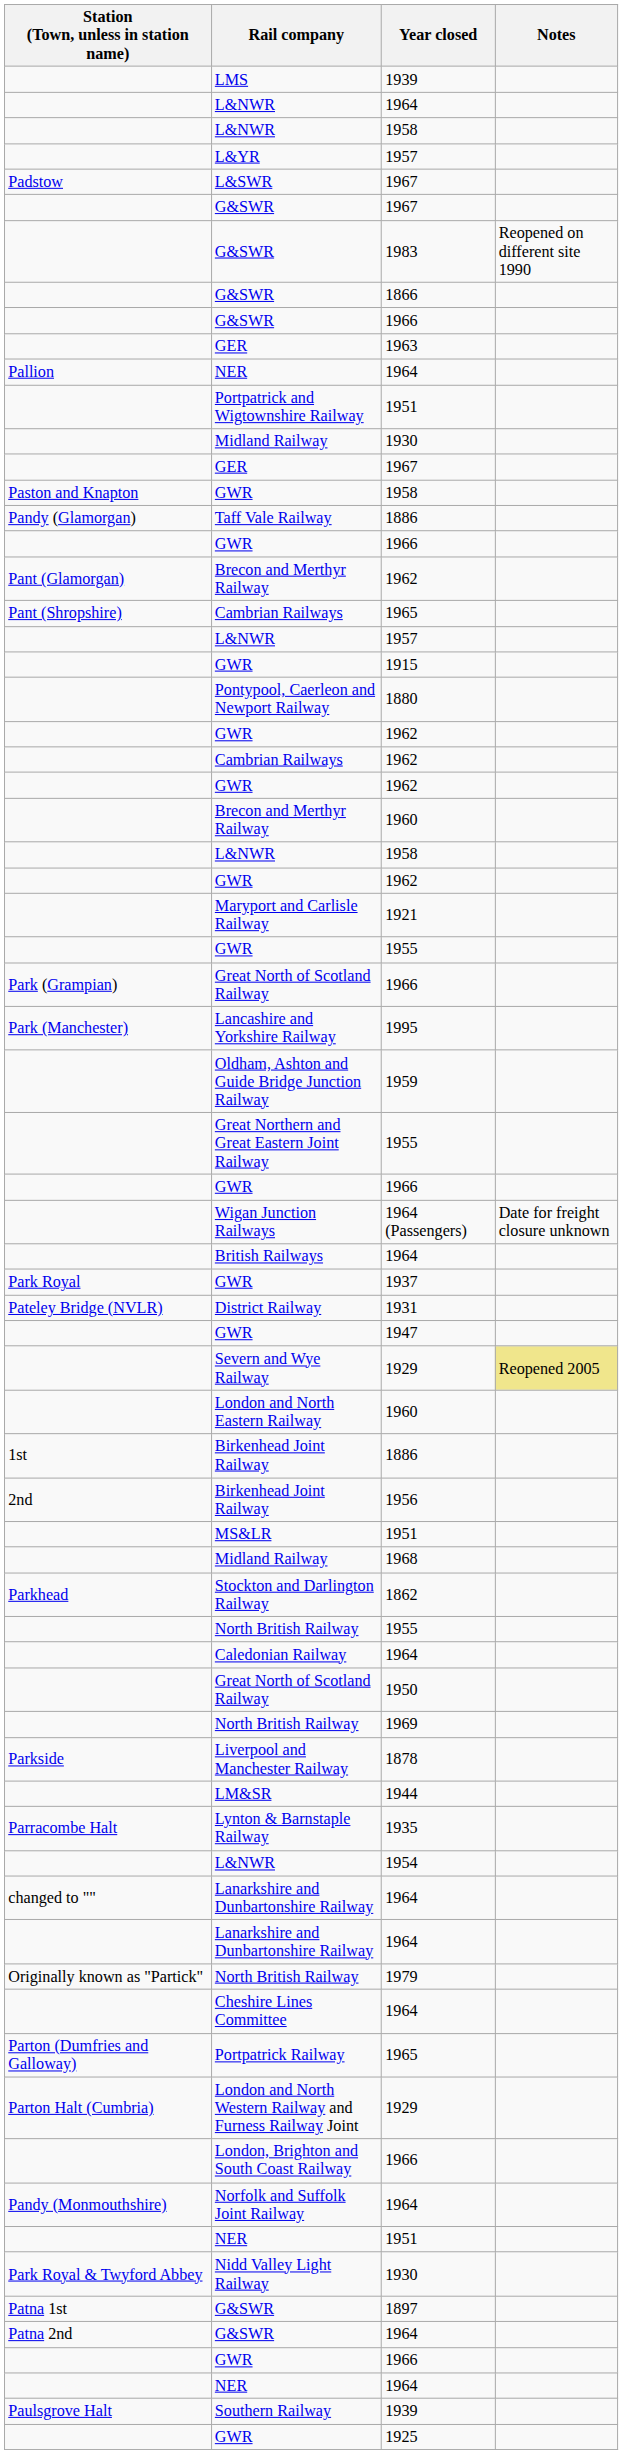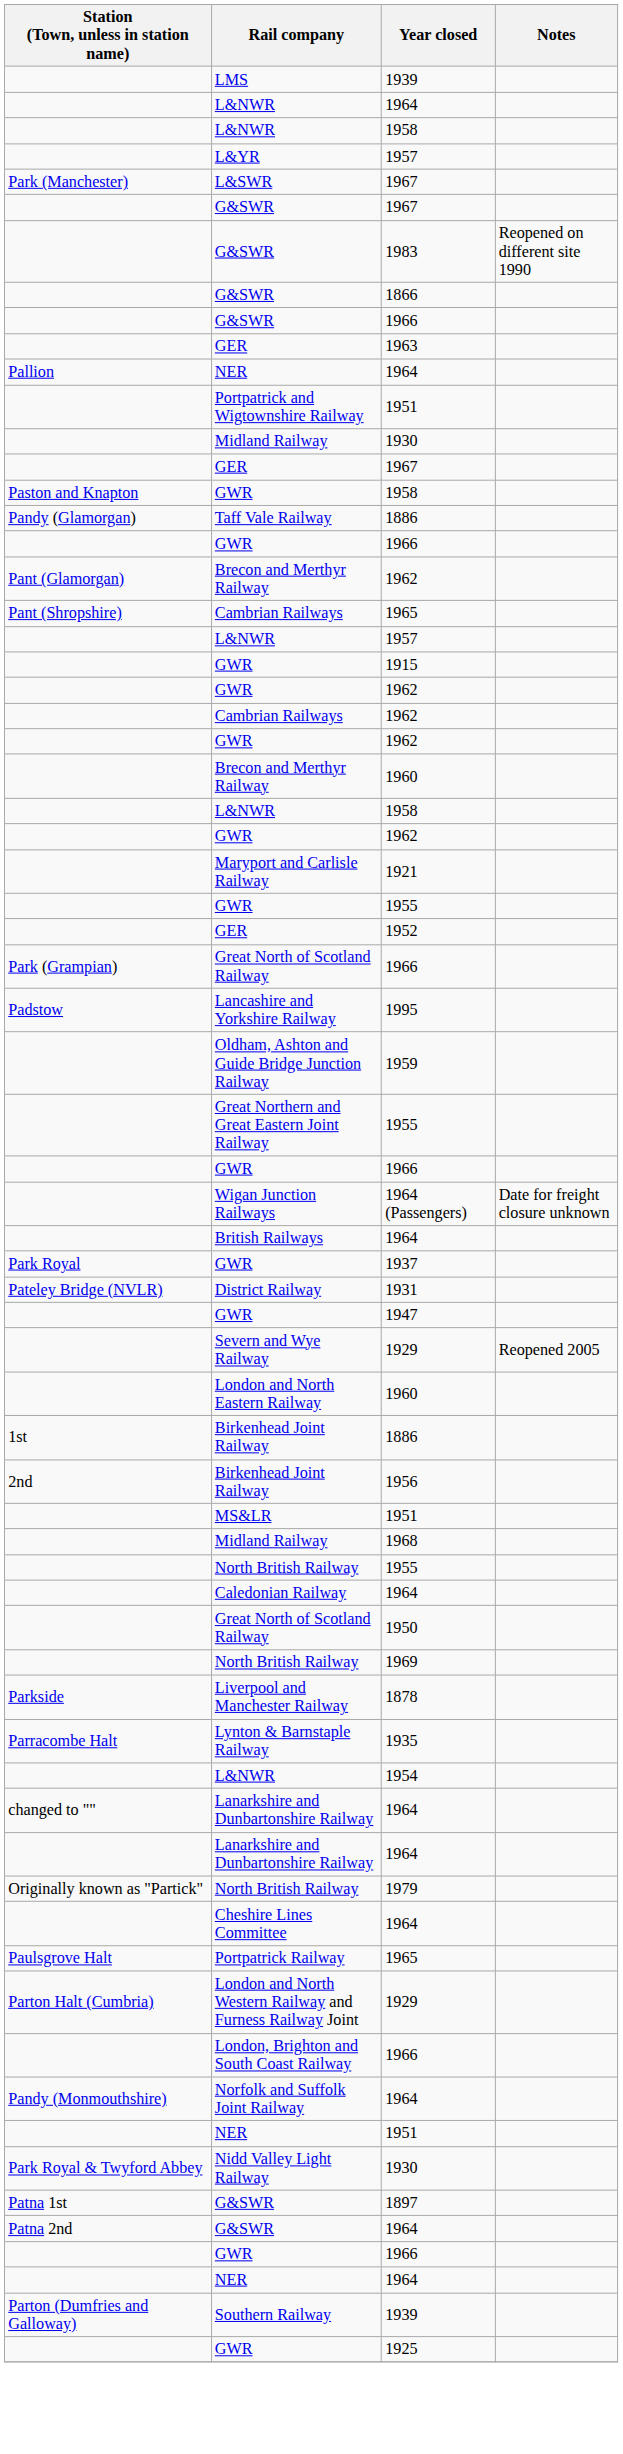 <table class="wikitable sortable">
 <tr>
 <th style="width:250px">Station<br>(Town, unless in station name)</th>
 <th style="width:200px">Rail company</th>
 <th style="width:120px">Year closed</th>
 <th style="width:20%">Notes</th>
 </tr>
 <tr>
 <td></td>
 <td><a href='#'>LMS</a></td>
 <td>1939</td>
 <td></td>
 </tr>
 <tr>
 <td></td>
 <td><a href='#'>L&NWR</a></td>
 <td>1964</td>
 </tr>
 <tr>
 <td></td>
 <td><a href='#'>L&NWR</a></td>
 <td>1958</td>
 <td></td>
 </tr>
 <tr>
 <td></td>
 <td><a href='#'>L&YR</a></td>
 <td>1957</td>
 <td></td>
 </tr>
 <tr>
-<td><a href='#'>Padstow</a></td>
+<td><a href='#'>Park (Manchester)</a></td>
 <td><a href='#'>L&SWR</a></td>
 <td>1967</td>
 <td></td>
 </tr>
 <tr>
 <td></td>
 <td><a href='#'>G&SWR</a></td>
 <td>1967</td>
 <td></td>
 </tr>
 <tr>
 <td></td>
 <td><a href='#'>G&SWR</a></td>
 <td>1983</td>
 <td>Reopened on different site 1990</td>
 </tr>
 <tr>
 <td></td>
 <td><a href='#'>G&SWR</a></td>
 <td>1866</td>
 <td></td>
 </tr>
 <tr>
 <td></td>
 <td><a href='#'>G&SWR</a></td>
 <td>1966</td>
 <td></td>
 </tr>
 <tr>
 <td></td>
 <td><a href='#'>GER</a></td>
 <td>1963</td>
 <td></td>
 </tr>
 <tr>
 <td><a href='#'>Pallion</a></td>
 <td><a href='#'>NER</a></td>
 <td>1964</td>
 <td></td>
 </tr>
 <tr>
 <td></td>
 <td><a href='#'>Portpatrick and Wigtownshire Railway</a></td>
 <td>1951</td>
 <td></td>
 </tr>
 <tr>
 <td></td>
 <td><a href='#'>Midland Railway</a></td>
 <td>1930</td>
 <td></td>
 </tr>
 <tr>
 <td></td>
 <td><a href='#'>GER</a></td>
 <td>1967</td>
 <td></td>
 </tr>
 <tr>
 <td><a href='#'>Paston and Knapton</a></td>
 <td><a href='#'>GWR</a></td>
 <td>1958</td>
 <td></td>
 </tr>
 <tr>
 <td><a href='#'>Pandy</a> (<a href='#'>Glamorgan</a>)</td>
 <td><a href='#'>Taff Vale Railway</a></td>
 <td>1886</td>
 <td></td>
 </tr>
 <tr>
 <td></td>
 <td><a href='#'>GWR</a></td>
 <td>1966</td>
 <td></td>
 </tr>
 <tr>
 <td><a href='#'>Pant (Glamorgan)</a></td>
 <td><a href='#'>Brecon and Merthyr Railway</a></td>
 <td>1962</td>
 <td></td>
 </tr>
 <tr>
 <td><a href='#'>Pant (Shropshire)</a></td>
 <td><a href='#'>Cambrian Railways</a></td>
 <td>1965</td>
 <td></td>
 </tr>
 <tr>
 <td></td>
 <td><a href='#'>L&NWR</a></td>
 <td>1957</td>
 <td></td>
 </tr>
 <tr>
 <td></td>
 <td><a href='#'>GWR</a></td>
 <td>1915</td>
 <td></td>
 </tr>
 <tr>
 <td></td>
-<td><a href='#'>Pontypool, Caerleon and Newport Railway</a></td>
-<td>1880</td>
-<td></td>
-</tr>
-<tr>
-<td></td>
 <td><a href='#'>GWR</a></td>
 <td>1962</td>
 <td></td>
 </tr>
 <tr>
 <td></td>
 <td><a href='#'>Cambrian Railways</a></td>
 <td>1962</td>
 </tr>
 <tr>
 <td></td>
 <td><a href='#'>GWR</a></td>
 <td>1962</td>
 <td></td>
 </tr>
 <tr>
 <td></td>
 <td><a href='#'>Brecon and Merthyr Railway</a></td>
 <td>1960</td>
 <td></td>
 </tr>
 <tr>
 <td></td>
 <td><a href='#'>L&NWR</a></td>
 <td>1958</td>
 <td></td>
 </tr>
 <tr>
 <td></td>
 <td><a href='#'>GWR</a></td>
 <td>1962</td>
 <td></td>
 </tr>
 <tr>
 <td></td>
 <td><a href='#'>Maryport and Carlisle Railway</a></td>
 <td>1921</td>
 <td></td>
 </tr>
 <tr>
 <td></td>
 <td><a href='#'>GWR</a></td>
 <td>1955</td>
 <td></td>
 </tr>
 <tr>
+<td></td>
+<td><a href='#'>GER</a></td>
+<td>1952</td>
+<td></td>
+</tr>
+<tr>
 <td><a href='#'>Park</a> (<a href='#'>Grampian</a>)</td>
 <td><a href='#'>Great North of Scotland Railway</a></td>
 <td>1966</td>
 <td></td>
 </tr>
 <tr>
-<td><a href='#'>Park (Manchester)</a></td>
+<td><a href='#'>Padstow</a></td>
 <td><a href='#'>Lancashire and Yorkshire Railway</a></td>
 <td>1995</td>
 <td></td>
 </tr>
 <tr>
 <td></td>
 <td><a href='#'>Oldham, Ashton and Guide Bridge Junction Railway</a></td>
 <td>1959</td>
 <td></td>
 </tr>
 <tr>
 <td></td>
 <td><a href='#'>Great Northern and Great Eastern Joint Railway</a></td>
 <td>1955</td>
 <td></td>
 </tr>
 <tr>
 <td></td>
 <td><a href='#'>GWR</a></td>
 <td>1966</td>
 <td></td>
 </tr>
 <tr>
 <td></td>
 <td><a href='#'>Wigan Junction Railways</a></td>
 <td>1964 (Passengers)</td>
 <td>Date for freight closure unknown</td>
 </tr>
 <tr>
 <td></td>
 <td><a href='#'>British Railways</a></td>
 <td>1964</td>
 <td></td>
 </tr>
 <tr>
 <td><a href='#'>Park Royal</a></td>
 <td><a href='#'>GWR</a></td>
 <td>1937</td>
 <td></td>
 </tr>
 <tr>
 <td><a href='#'>Pateley Bridge (NVLR)</a></td>
 <td><a href='#'>District Railway</a></td>
 <td>1931</td>
 <td></td>
 </tr>
 <tr>
 <td></td>
 <td><a href='#'>GWR</a></td>
 <td>1947</td>
 <td></td>
 </tr>
 <tr>
 <td></td>
 <td><a href='#'>Severn and Wye Railway</a></td>
 <td>1929</td>
-<td style="background: khaki;">Reopened 2005</td>
+<td>Reopened 2005</td>
 </tr>
 <tr>
 <td></td>
 <td><a href='#'>London and North Eastern Railway</a></td>
 <td>1960</td>
 <td></td>
 </tr>
 <tr>
 <td> 1st</td>
 <td><a href='#'>Birkenhead Joint Railway</a></td>
 <td>1886</td>
 <td></td>
 </tr>
 <tr>
 <td> 2nd</td>
 <td><a href='#'>Birkenhead Joint Railway</a></td>
 <td>1956</td>
 <td></td>
 </tr>
 <tr>
 <td></td>
 <td><a href='#'>MS&LR</a></td>
 <td>1951</td>
 <td></td>
 </tr>
 <tr>
 <td></td>
 <td><a href='#'>Midland Railway</a></td>
 <td>1968</td>
 <td></td>
 </tr>
 <tr>
-<td><a href='#'>Parkhead</a></td>
-<td><a href='#'>Stockton and Darlington Railway</a></td>
-<td>1862</td>
-<td></td>
-</tr>
-<tr>
 <td></td>
 <td><a href='#'>North British Railway</a></td>
 <td>1955</td>
 <td></td>
 </tr>
 <tr>
 <td></td>
 <td><a href='#'>Caledonian Railway</a></td>
 <td>1964</td>
 <td></td>
 </tr>
 <tr>
 <td></td>
 <td><a href='#'>Great North of Scotland Railway</a></td>
 <td>1950</td>
 <td></td>
 </tr>
 <tr>
 <td></td>
 <td><a href='#'>North British Railway</a></td>
 <td>1969</td>
 <td></td>
 </tr>
 <tr>
 <td><a href='#'>Parkside</a></td>
 <td><a href='#'>Liverpool and Manchester Railway</a></td>
 <td>1878</td>
-<td></td>
-</tr>
-<tr>
-<td></td>
-<td><a href='#'>LM&SR</a></td>
-<td>1944</td>
 <td></td>
 </tr>
 <tr>
 <td><a href='#'>Parracombe Halt</a></td>
 <td><a href='#'>Lynton & Barnstaple Railway</a></td>
 <td>1935</td>
 <td></td>
 </tr>
 <tr>
 <td></td>
 <td><a href='#'>L&NWR</a></td>
 <td>1954</td>
 <td></td>
 </tr>
 <tr>
 <td> changed to ""</td>
 <td><a href='#'>Lanarkshire and Dunbartonshire Railway</a></td>
 <td>1964</td>
 <td></td>
 </tr>
 <tr>
 <td></td>
 <td><a href='#'>Lanarkshire and Dunbartonshire Railway</a></td>
 <td>1964</td>
 <td></td>
 </tr>
 <tr>
 <td> Originally known as "Partick"</td>
 <td><a href='#'>North British Railway</a></td>
 <td>1979</td>
 <td></td>
 </tr>
 <tr>
 <td></td>
 <td><a href='#'>Cheshire Lines Committee</a></td>
 <td>1964</td>
 <td></td>
 </tr>
 <tr>
-<td><a href='#'>Parton (Dumfries and Galloway)</a></td>
+<td><a href='#'>Paulsgrove Halt</a></td>
 <td><a href='#'>Portpatrick Railway</a></td>
 <td>1965</td>
 <td></td>
 </tr>
 <tr>
 <td><a href='#'>Parton Halt (Cumbria)</a></td>
 <td><a href='#'>London and North Western Railway</a> and <a href='#'>Furness Railway</a> Joint</td>
 <td>1929</td>
 <td></td>
 </tr>
 <tr>
 <td></td>
 <td><a href='#'>London, Brighton and South Coast Railway</a></td>
 <td>1966</td>
 <td></td>
 </tr>
 <tr>
 <td><a href='#'>Pandy (Monmouthshire)</a></td>
 <td><a href='#'>Norfolk and Suffolk Joint Railway</a></td>
 <td>1964</td>
 <td></td>
 </tr>
 <tr>
 <td></td>
 <td><a href='#'>NER</a></td>
 <td>1951</td>
 <td></td>
 </tr>
 <tr>
 <td><a href='#'>Park Royal & Twyford Abbey</a></td>
 <td><a href='#'>Nidd Valley Light Railway</a></td>
 <td>1930</td>
 <td></td>
 </tr>
 <tr>
 <td><a href='#'>Patna</a> 1st</td>
 <td><a href='#'>G&SWR</a></td>
 <td>1897</td>
 <td></td>
 </tr>
 <tr>
 <td><a href='#'>Patna</a> 2nd</td>
 <td><a href='#'>G&SWR</a></td>
 <td>1964</td>
 <td></td>
 </tr>
 <tr>
 <td></td>
 <td><a href='#'>GWR</a></td>
 <td>1966</td>
 </tr>
 <tr>
 <td></td>
 <td><a href='#'>NER</a></td>
 <td>1964</td>
 <td></td>
 </tr>
 <tr>
-<td><a href='#'>Paulsgrove Halt</a></td>
+<td><a href='#'>Parton (Dumfries and Galloway)</a></td>
 <td><a href='#'>Southern Railway</a></td>
 <td>1939</td>
 <td></td>
 </tr>
 <tr>
 <td></td>
 <td><a href='#'>GWR</a></td>
 <td>1925</td>
 <td></td>
 </tr>
 <tr>
 </tr>
 </table>
